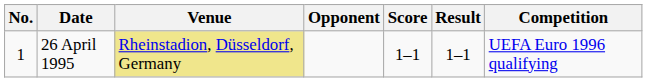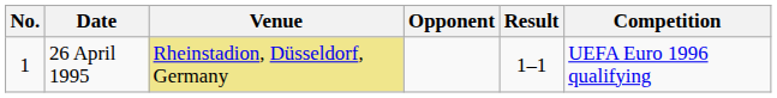 <table class="wikitable sortable">
 <tr>
 <th scope="col">No.</th>
 <th scope="col">Date</th>
 <th scope="col">Venue</th>
 <th scope="col">Opponent</th>
-<th scope="col">Score</th>
 <th scope="col">Result</th>
 <th scope="col">Competition</th>
 </tr>
 <tr>
 <td align="center">1</td>
 <td>26 April 1995</td>
 <td style="background: khaki;"><a href='#'>Rheinstadion</a>, <a href='#'>Düsseldorf</a>, Germany</td>
 <td></td>
 <td align="center">1–1</td>
-<td align="center">1–1</td>
 <td><a href='#'>UEFA Euro 1996 qualifying</a></td>
 </tr>
 </table>
